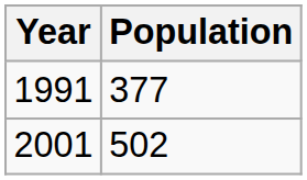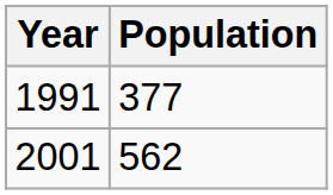 <table class=wikitable>
 <tr>
 <th>Year</th>
 <th>Population</th>
 </tr>
 <tr>
 <td>1991</td>
 <td>377</td>
 </tr>
 <tr>
 <td>2001</td>
-<td>502</td>
+<td>562</td>
 </tr>
 </table>
